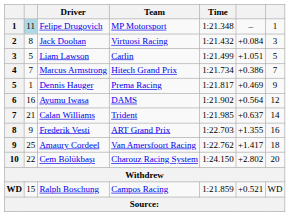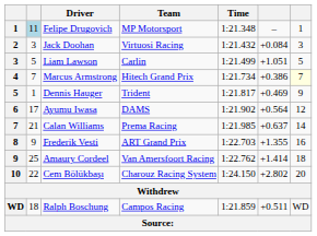 <table class="wikitable" style="font-size:85%">
 <tr>
 <th scope="col"></th>
 <th scope="col"></th>
 <th scope="col">Driver</th>
 <th scope="col">Team</th>
 <th scope="col">Time</th>
 <th scope="col"></th>
 <th scope="col"></th>
 </tr>
 <tr>
 <th scope="row">1</th>
 <td align="center" style="background: lightblue;">11</td>
 <td> <a href='#'>Felipe Drugovich</a></td>
 <td><a href='#'>MP Motorsport</a></td>
 <td>1:21.348</td>
 <td align="center">–</td>
 <td align="center">1</td>
 </tr>
 <tr>
 <th scope="row">2</th>
-<td align="center">8</td>
+<td align="center">3</td>
 <td> <a href='#'>Jack Doohan</a></td>
 <td><a href='#'>Virtuosi Racing</a></td>
 <td>1:21.432</td>
 <td align="center">+0.084</td>
 <td align="center">3</td>
 </tr>
 <tr>
 <th scope="row">3</th>
 <td align="center">5</td>
 <td> <a href='#'>Liam Lawson</a></td>
 <td><a href='#'>Carlin</a></td>
 <td>1:21.499</td>
 <td align="center">+1.051</td>
 <td align="center">5</td>
 </tr>
 <tr>
 <th scope="row">4</th>
 <td align="center">7</td>
 <td> <a href='#'>Marcus Armstrong</a></td>
 <td><a href='#'>Hitech Grand Prix</a></td>
 <td>1:21.734</td>
 <td align="center">+0.386</td>
-<td align="center">7</td>
+<td align="center" style="background: lightyellow;">7</td>
 </tr>
 <tr>
 <th scope="row">5</th>
 <td align="center">1</td>
 <td> <a href='#'>Dennis Hauger</a></td>
-<td><a href='#'>Prema Racing</a></td>
+<td><a href='#'>Trident</a></td>
 <td>1:21.817</td>
 <td align="center">+0.469</td>
 <td align="center">9</td>
 </tr>
 <tr>
 <th scope="row">6</th>
-<td align="center">16</td>
+<td align="center">17</td>
 <td> <a href='#'>Ayumu Iwasa</a></td>
 <td><a href='#'>DAMS</a></td>
 <td>1:21.902</td>
 <td align="center">+0.564</td>
 <td align="center">12</td>
 </tr>
 <tr>
 <th scope="row">7</th>
 <td align="center">21</td>
 <td> <a href='#'>Calan Williams</a></td>
-<td><a href='#'>Trident</a></td>
+<td><a href='#'>Prema Racing</a></td>
 <td>1:21.985</td>
 <td align="center">+0.637</td>
 <td align="center">14</td>
 </tr>
 <tr>
 <th scope="row">8</th>
 <td align="center">9</td>
 <td> <a href='#'>Frederik Vesti</a></td>
 <td><a href='#'>ART Grand Prix</a></td>
 <td>1:22.703</td>
 <td align="center">+1.355</td>
 <td align="center">16</td>
 </tr>
 <tr>
 <th scope="row">9</th>
 <td align="center">25</td>
 <td> <a href='#'>Amaury Cordeel</a></td>
 <td><a href='#'>Van Amersfoort Racing</a></td>
 <td>1:22.762</td>
-<td align="center">+1.417</td>
+<td align="center">+1.414</td>
 <td align="center">18</td>
 </tr>
 <tr>
 <th scope="row">10</th>
 <td align="center">22</td>
 <td> <a href='#'>Cem Bölükbaşı</a></td>
 <td><a href='#'>Charouz Racing System</a></td>
 <td>1:24.150</td>
 <td align="center">+2.802</td>
 <td align="center">20</td>
 </tr>
 <tr>
 <th colspan="7">Withdrew</th>
 </tr>
 <tr>
 <th>WD</th>
-<td align="center">15</td>
+<td align="center">18</td>
 <td> <a href='#'>Ralph Boschung</a></td>
 <td><a href='#'>Campos Racing</a></td>
 <td>1:21.859</td>
-<td align="center">+0.521</td>
+<td align="center">+0.511</td>
 <td align="center">WD</td>
 </tr>
 <tr>
 <th colspan="7">Source:</th>
 </tr>
 </table>
